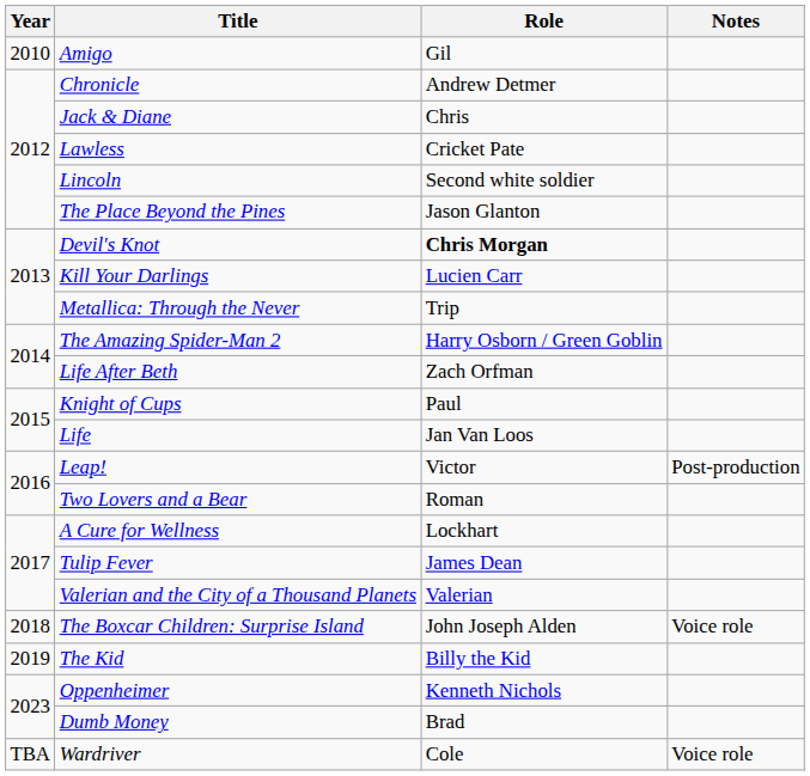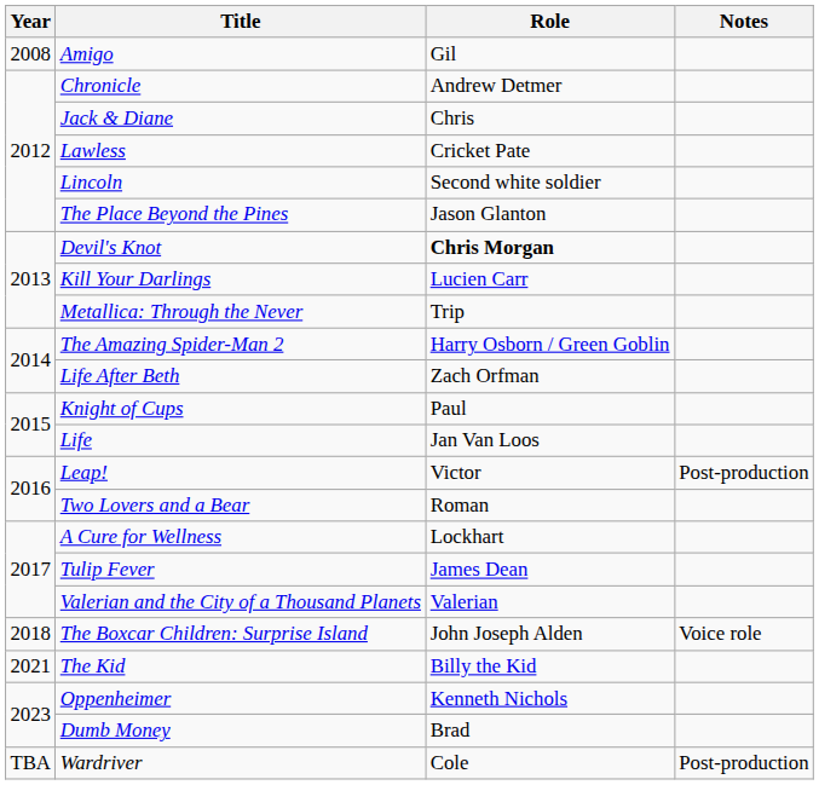 <table class="wikitable sortable">
 <tr>
 <th>Year</th>
 <th>Title</th>
 <th>Role</th>
 <th class="unsortable">Notes</th>
 </tr>
 <tr>
-<td>2010</td>
+<td>2008</td>
 <td><em><a href='#'>Amigo</a></em></td>
 <td>Gil</td>
 <td></td>
 </tr>
 <tr>
 <td rowspan="5">2012</td>
 <td><em><a href='#'>Chronicle</a></em></td>
 <td>Andrew Detmer</td>
 <td></td>
 </tr>
 <tr>
 <td><em><a href='#'>Jack & Diane</a></em></td>
 <td>Chris</td>
 <td></td>
 </tr>
 <tr>
 <td><em><a href='#'>Lawless</a></em></td>
 <td>Cricket Pate</td>
 <td></td>
 </tr>
 <tr>
 <td><em><a href='#'>Lincoln</a></em></td>
 <td>Second white soldier</td>
 <td></td>
 </tr>
 <tr>
 <td data-sort-value="Place Beyond the Pines, The"><em><a href='#'>The Place Beyond the Pines</a></em></td>
 <td>Jason Glanton</td>
 <td></td>
 </tr>
 <tr>
 <td rowspan="3">2013</td>
 <td><em><a href='#'>Devil's Knot</a></em></td>
 <td><strong>Chris Morgan</strong></td>
 <td></td>
 </tr>
 <tr>
 <td><em><a href='#'>Kill Your Darlings</a></em></td>
 <td><a href='#'>Lucien Carr</a></td>
 <td></td>
 </tr>
 <tr>
 <td><em><a href='#'>Metallica: Through the Never</a></em></td>
 <td>Trip</td>
 <td></td>
 </tr>
 <tr>
 <td rowspan="2">2014</td>
 <td data-sort-value="Amazing Spider-Man 2, The"><em><a href='#'>The Amazing Spider-Man 2</a></em></td>
 <td><a href='#'>Harry Osborn / Green Goblin</a></td>
 <td></td>
 </tr>
 <tr>
 <td><em><a href='#'>Life After Beth</a></em></td>
 <td>Zach Orfman</td>
 <td></td>
 </tr>
 <tr>
 <td rowspan="2">2015</td>
 <td><em><a href='#'>Knight of Cups</a></em></td>
 <td>Paul</td>
 <td></td>
 </tr>
 <tr>
 <td><em><a href='#'>Life</a></em></td>
 <td>Jan Van Loos</td>
 <td></td>
 </tr>
 <tr>
 <td rowspan="2">2016</td>
 <td><em><a href='#'>Leap!</a></em></td>
 <td>Victor</td>
 <td>Post-production</td>
 </tr>
 <tr>
 <td><em><a href='#'>Two Lovers and a Bear</a></em></td>
 <td>Roman</td>
 <td></td>
 </tr>
 <tr>
 <td rowspan="3">2017</td>
 <td data-sort-value="Cure for Wellness, A"><em><a href='#'>A Cure for Wellness</a></em></td>
 <td>Lockhart</td>
 <td></td>
 </tr>
 <tr>
 <td><em><a href='#'>Tulip Fever</a></em></td>
 <td><a href='#'>James Dean</a></td>
 <td></td>
 </tr>
 <tr>
 <td><em><a href='#'>Valerian and the City of a Thousand Planets</a></em></td>
 <td><a href='#'>Valerian</a></td>
 <td></td>
 </tr>
 <tr>
 <td>2018</td>
 <td data-sort-value="Boxcar Children: Surprise Island, The"><em><a href='#'>The Boxcar Children: Surprise Island</a></em></td>
 <td>John Joseph Alden</td>
 <td>Voice role</td>
 </tr>
 <tr>
-<td>2019</td>
+<td>2021</td>
 <td data-sort-value="Kid, The"><em><a href='#'>The Kid</a></em></td>
 <td><a href='#'>Billy the Kid</a></td>
 <td></td>
 </tr>
 <tr>
 <td rowspan="2">2023</td>
 <td><em><a href='#'>Oppenheimer</a></em></td>
 <td><a href='#'>Kenneth Nichols</a></td>
 <td></td>
 </tr>
 <tr>
 <td><em><a href='#'>Dumb Money</a></em></td>
 <td>Brad</td>
 <td></td>
 </tr>
 <tr>
 <td>TBA</td>
 <td><em>Wardriver</em></td>
 <td>Cole</td>
-<td>Voice role</td>
+<td>Post-production</td>
 </tr>
 </table>
